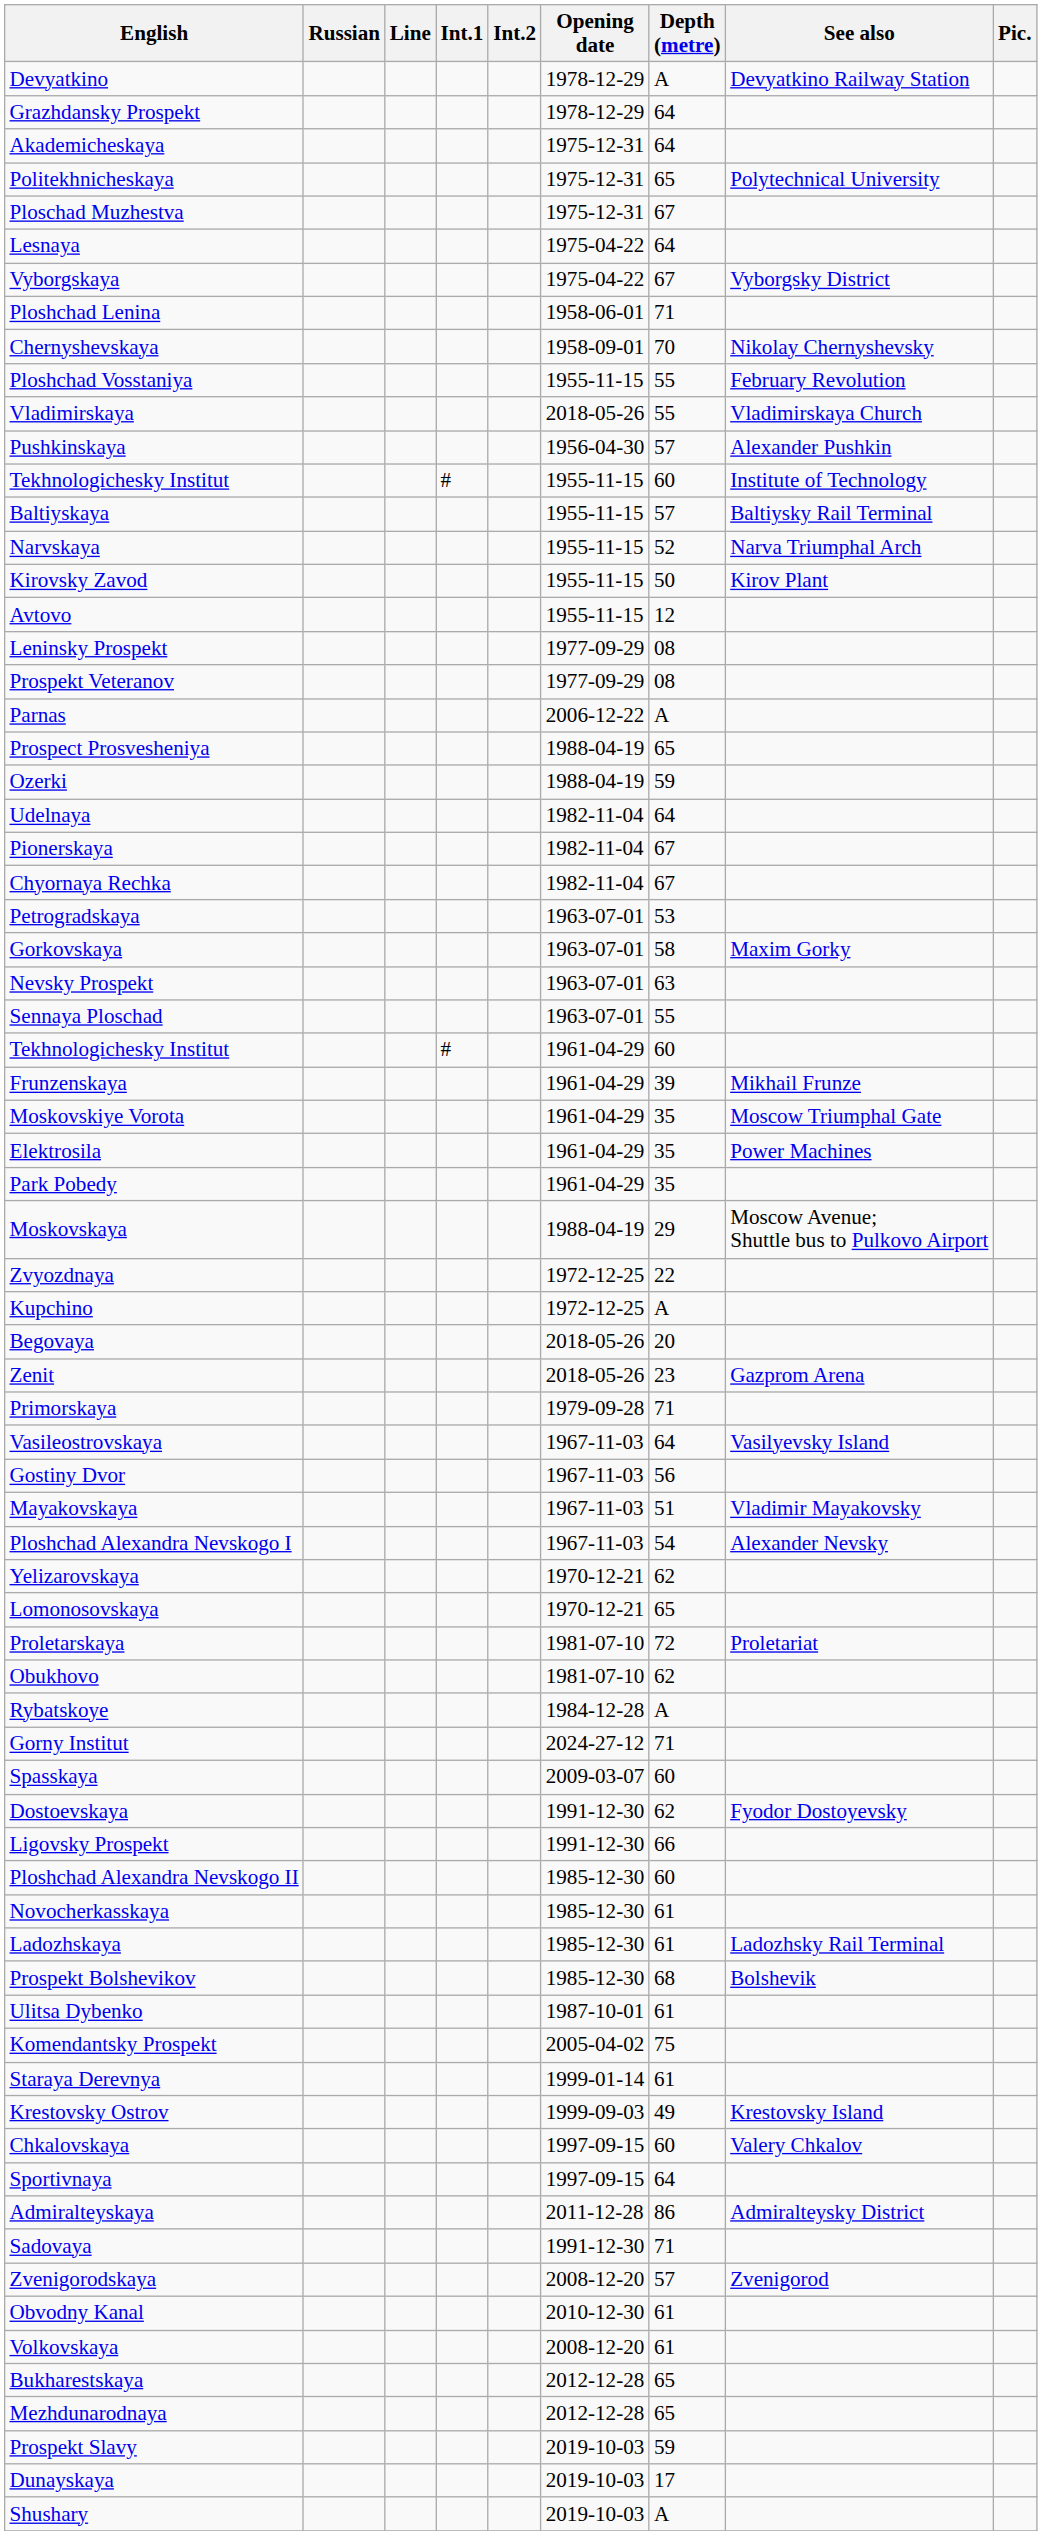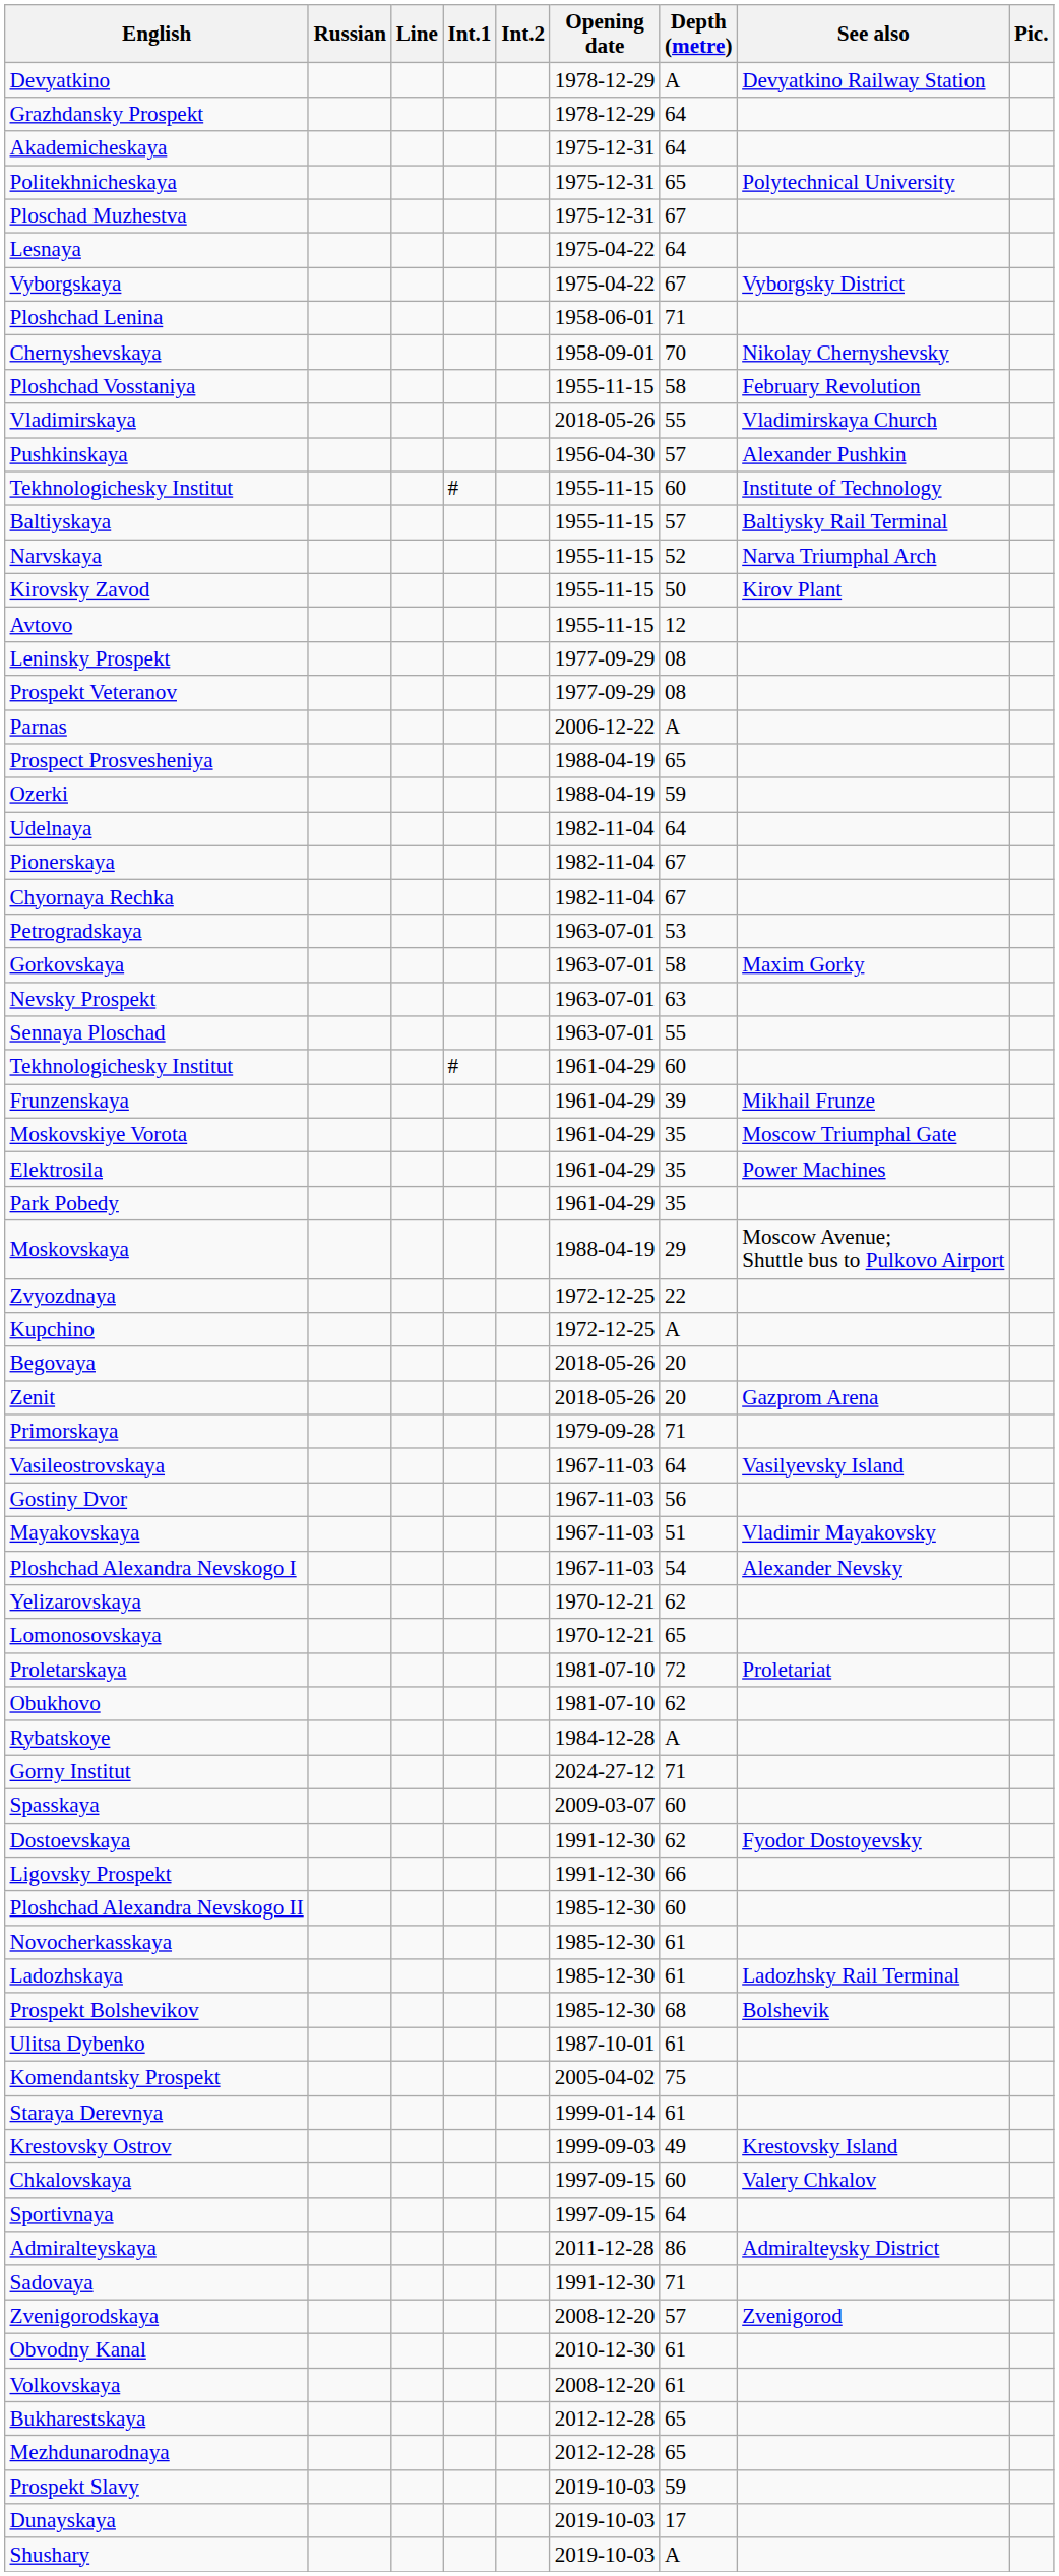 <table class="wikitable sortable" style="font-size:100%; " cellspacing=1px width=auto>
 <tr>
 <th>English</th>
 <th>Russian</th>
 <th width=25px>Line</th>
 <th width=25px>Int.1</th>
 <th width=25px>Int.2<br></th>
 <th>Opening<br>date</th>
 <th>Depth<br>(<a href='#'>metre</a>)</th>
 <th class="unsortable">See also</th>
 <th class="unsortable">Pic.</th>
 </tr>
 <tr>
 <td><a href='#'>Devyatkino</a></td>
 <td></td>
 <td></td>
 <td></td>
 <td></td>
 <td>1978-12-29</td>
 <td>A</td>
 <td><a href='#'>Devyatkino Railway Station</a></td>
 <td></td>
 </tr>
 <tr>
 <td><a href='#'>Grazhdansky Prospekt</a></td>
 <td></td>
 <td></td>
 <td></td>
 <td></td>
 <td>1978-12-29</td>
 <td>64</td>
 <td></td>
 <td></td>
 </tr>
 <tr>
 <td><a href='#'>Akademicheskaya</a></td>
 <td></td>
 <td></td>
 <td></td>
 <td></td>
 <td>1975-12-31</td>
 <td>64</td>
 <td></td>
 <td></td>
 </tr>
 <tr>
 <td><a href='#'>Politekhnicheskaya</a></td>
 <td></td>
 <td></td>
 <td></td>
 <td></td>
 <td>1975-12-31</td>
 <td>65</td>
 <td><a href='#'>Polytechnical University</a></td>
 <td></td>
 </tr>
 <tr>
 <td><a href='#'>Ploschad Muzhestva</a></td>
 <td></td>
 <td></td>
 <td></td>
 <td></td>
 <td>1975-12-31</td>
 <td>67</td>
 <td></td>
 <td></td>
 </tr>
 <tr>
 <td><a href='#'>Lesnaya</a></td>
 <td></td>
 <td></td>
 <td></td>
 <td></td>
 <td>1975-04-22</td>
 <td>64</td>
 <td></td>
 <td></td>
 </tr>
 <tr>
 <td><a href='#'>Vyborgskaya</a></td>
 <td></td>
 <td></td>
 <td></td>
 <td></td>
 <td>1975-04-22</td>
 <td>67</td>
 <td><a href='#'>Vyborgsky District</a></td>
 <td></td>
 </tr>
 <tr>
 <td><a href='#'>Ploshchad Lenina</a></td>
 <td></td>
 <td></td>
 <td></td>
 <td></td>
 <td>1958-06-01</td>
 <td>71</td>
 <td></td>
 <td></td>
 </tr>
 <tr>
 <td><a href='#'>Chernyshevskaya</a></td>
 <td></td>
 <td></td>
 <td></td>
 <td></td>
 <td>1958-09-01</td>
 <td>70</td>
 <td><a href='#'>Nikolay Chernyshevsky</a></td>
 <td></td>
 </tr>
 <tr>
 <td><a href='#'>Ploshchad Vosstaniya</a></td>
 <td></td>
 <td></td>
 <td></td>
 <td></td>
 <td>1955-11-15</td>
-<td>55</td>
+<td>58</td>
 <td><a href='#'>February Revolution</a></td>
 <td></td>
 </tr>
 <tr>
 <td><a href='#'>Vladimirskaya</a></td>
 <td></td>
 <td></td>
 <td></td>
 <td></td>
 <td>2018-05-26</td>
 <td>55</td>
 <td><a href='#'>Vladimirskaya Church</a></td>
 <td></td>
 </tr>
 <tr>
 <td><a href='#'>Pushkinskaya</a></td>
 <td></td>
 <td></td>
 <td></td>
 <td></td>
 <td>1956-04-30</td>
 <td>57</td>
 <td><a href='#'>Alexander Pushkin</a></td>
 <td></td>
 </tr>
 <tr>
 <td><a href='#'>Tekhnologichesky Institut</a></td>
 <td></td>
 <td></td>
 <td>#</td>
 <td></td>
 <td>1955-11-15</td>
 <td>60</td>
 <td><a href='#'>Institute of Technology</a></td>
 <td></td>
 </tr>
 <tr>
 <td><a href='#'>Baltiyskaya</a></td>
 <td></td>
 <td></td>
 <td></td>
 <td></td>
 <td>1955-11-15</td>
 <td>57</td>
 <td><a href='#'>Baltiysky Rail Terminal</a></td>
 <td></td>
 </tr>
 <tr>
 <td><a href='#'>Narvskaya</a></td>
 <td></td>
 <td></td>
 <td></td>
 <td></td>
 <td>1955-11-15</td>
 <td>52</td>
 <td><a href='#'>Narva Triumphal Arch</a></td>
 <td></td>
 </tr>
 <tr>
 <td><a href='#'>Kirovsky Zavod</a></td>
 <td></td>
 <td></td>
 <td></td>
 <td></td>
 <td>1955-11-15</td>
 <td>50</td>
 <td><a href='#'>Kirov Plant</a></td>
 <td></td>
 </tr>
 <tr>
 <td><a href='#'>Avtovo</a></td>
 <td></td>
 <td></td>
 <td></td>
 <td></td>
 <td>1955-11-15</td>
 <td>12</td>
 <td></td>
 <td></td>
 </tr>
 <tr>
 <td><a href='#'>Leninsky Prospekt</a></td>
 <td></td>
 <td></td>
 <td></td>
 <td></td>
 <td>1977-09-29</td>
 <td><span>0</span>8</td>
 <td></td>
 <td></td>
 </tr>
 <tr>
 <td><a href='#'>Prospekt Veteranov</a></td>
 <td></td>
 <td></td>
 <td></td>
 <td></td>
 <td>1977-09-29</td>
 <td><span>0</span>8</td>
 <td></td>
 <td></td>
 </tr>
 <tr>
 <td><a href='#'>Parnas</a></td>
 <td></td>
 <td></td>
 <td></td>
 <td></td>
 <td>2006-12-22</td>
 <td>A</td>
 <td></td>
 <td></td>
 </tr>
 <tr>
 <td><a href='#'>Prospect Prosvesheniya</a></td>
 <td></td>
 <td></td>
 <td></td>
 <td></td>
 <td>1988-04-19</td>
 <td>65</td>
 <td></td>
 <td></td>
 </tr>
 <tr>
 <td><a href='#'>Ozerki</a></td>
 <td></td>
 <td></td>
 <td></td>
 <td></td>
 <td>1988-04-19</td>
 <td>59</td>
 <td></td>
 <td></td>
 </tr>
 <tr>
 <td><a href='#'>Udelnaya</a></td>
 <td></td>
 <td></td>
 <td></td>
 <td></td>
 <td>1982-11-04</td>
 <td>64</td>
 <td></td>
 <td></td>
 </tr>
 <tr>
 <td><a href='#'>Pionerskaya</a></td>
 <td></td>
 <td></td>
 <td></td>
 <td></td>
 <td>1982-11-04</td>
 <td>67</td>
 <td></td>
 <td></td>
 </tr>
 <tr>
 <td><a href='#'>Chyornaya Rechka</a></td>
 <td></td>
 <td></td>
 <td></td>
 <td></td>
 <td>1982-11-04</td>
 <td>67</td>
 <td></td>
 <td></td>
 </tr>
 <tr>
 <td><a href='#'>Petrogradskaya</a></td>
 <td></td>
 <td></td>
 <td></td>
 <td></td>
 <td>1963-07-01</td>
 <td>53</td>
 <td></td>
 <td></td>
 </tr>
 <tr>
 <td><a href='#'>Gorkovskaya</a></td>
 <td></td>
 <td></td>
 <td></td>
 <td></td>
 <td>1963-07-01</td>
 <td>58</td>
 <td><a href='#'>Maxim Gorky</a></td>
 <td></td>
 </tr>
 <tr>
 <td><a href='#'>Nevsky Prospekt</a></td>
 <td></td>
 <td></td>
 <td></td>
 <td></td>
 <td>1963-07-01</td>
 <td>63</td>
 <td></td>
 <td></td>
 </tr>
 <tr>
 <td><a href='#'>Sennaya Ploschad</a></td>
 <td></td>
 <td></td>
 <td></td>
 <td></td>
 <td>1963-07-01</td>
 <td>55</td>
 <td></td>
 <td></td>
 </tr>
 <tr>
 <td><a href='#'>Tekhnologichesky Institut</a></td>
 <td></td>
 <td></td>
 <td>#</td>
 <td></td>
 <td>1961-04-29</td>
 <td>60</td>
 <td></td>
 <td></td>
 </tr>
 <tr>
 <td><a href='#'>Frunzenskaya</a></td>
 <td></td>
 <td></td>
 <td></td>
 <td></td>
 <td>1961-04-29</td>
 <td>39</td>
 <td><a href='#'>Mikhail Frunze</a></td>
 <td></td>
 </tr>
 <tr>
 <td><a href='#'>Moskovskiye Vorota</a></td>
 <td></td>
 <td></td>
 <td></td>
 <td></td>
 <td>1961-04-29</td>
 <td>35</td>
 <td><a href='#'>Moscow Triumphal Gate</a></td>
 <td></td>
 </tr>
 <tr>
 <td><a href='#'>Elektrosila</a></td>
 <td></td>
 <td></td>
 <td></td>
 <td></td>
 <td>1961-04-29</td>
 <td>35</td>
 <td><a href='#'>Power Machines</a></td>
 <td></td>
 </tr>
 <tr>
 <td><a href='#'>Park Pobedy</a></td>
 <td></td>
 <td></td>
 <td></td>
 <td></td>
 <td>1961-04-29</td>
 <td>35</td>
 <td></td>
 <td></td>
 </tr>
 <tr>
 <td><a href='#'>Moskovskaya</a></td>
 <td></td>
 <td></td>
 <td></td>
 <td></td>
 <td>1988-04-19</td>
 <td>29</td>
 <td>Moscow Avenue;<br>Shuttle bus to <a href='#'>Pulkovo Airport</a></td>
 <td></td>
 </tr>
 <tr>
 <td><a href='#'>Zvyozdnaya</a></td>
 <td></td>
 <td></td>
 <td></td>
 <td></td>
 <td>1972-12-25</td>
 <td>22</td>
 <td></td>
 <td></td>
 </tr>
 <tr>
 <td><a href='#'>Kupchino</a></td>
 <td></td>
 <td></td>
 <td></td>
 <td></td>
 <td>1972-12-25</td>
 <td>A</td>
 <td></td>
 <td></td>
 </tr>
 <tr>
 <td><a href='#'>Begovaya</a></td>
 <td></td>
 <td></td>
 <td></td>
 <td></td>
 <td>2018-05-26</td>
 <td>20</td>
 <td></td>
 <td></td>
 </tr>
 <tr>
 <td><a href='#'>Zenit</a></td>
 <td></td>
 <td></td>
 <td></td>
 <td></td>
 <td>2018-05-26</td>
-<td>23</td>
+<td>20</td>
 <td><a href='#'>Gazprom Arena</a></td>
 <td></td>
 </tr>
 <tr>
 <td><a href='#'>Primorskaya</a></td>
 <td></td>
 <td></td>
 <td></td>
 <td></td>
 <td>1979-09-28</td>
 <td>71</td>
 <td></td>
 <td></td>
 </tr>
 <tr>
 <td><a href='#'>Vasileostrovskaya</a></td>
 <td></td>
 <td></td>
 <td></td>
 <td></td>
 <td>1967-11-03</td>
 <td>64</td>
 <td><a href='#'>Vasilyevsky Island</a></td>
 <td></td>
 </tr>
 <tr>
 <td><a href='#'>Gostiny Dvor</a></td>
 <td></td>
 <td></td>
 <td></td>
 <td></td>
 <td>1967-11-03</td>
 <td>56</td>
 <td></td>
 <td></td>
 </tr>
 <tr>
 <td><a href='#'>Mayakovskaya</a></td>
 <td></td>
 <td></td>
 <td></td>
 <td></td>
 <td>1967-11-03</td>
 <td>51</td>
 <td><a href='#'>Vladimir Mayakovsky</a></td>
 <td></td>
 </tr>
 <tr>
 <td><a href='#'>Ploshchad Alexandra Nevskogo I</a></td>
 <td></td>
 <td></td>
 <td></td>
 <td></td>
 <td>1967-11-03</td>
 <td>54</td>
 <td><a href='#'>Alexander Nevsky</a></td>
 <td></td>
 </tr>
 <tr>
 <td><a href='#'>Yelizarovskaya</a></td>
 <td></td>
 <td></td>
 <td></td>
 <td></td>
 <td>1970-12-21</td>
 <td>62</td>
 <td></td>
 <td></td>
 </tr>
 <tr>
 <td><a href='#'>Lomonosovskaya</a></td>
 <td></td>
 <td></td>
 <td></td>
 <td></td>
 <td>1970-12-21</td>
 <td>65</td>
 <td></td>
 <td></td>
 </tr>
 <tr>
 <td><a href='#'>Proletarskaya</a></td>
 <td></td>
 <td></td>
 <td></td>
 <td></td>
 <td>1981-07-10</td>
 <td>72</td>
 <td><a href='#'>Proletariat</a></td>
 <td></td>
 </tr>
 <tr>
 <td><a href='#'>Obukhovo</a></td>
 <td></td>
 <td></td>
 <td></td>
 <td></td>
 <td>1981-07-10</td>
 <td>62</td>
 <td></td>
 <td></td>
 </tr>
 <tr>
 <td><a href='#'>Rybatskoye</a></td>
 <td></td>
 <td></td>
 <td></td>
 <td></td>
 <td>1984-12-28</td>
 <td>A</td>
 <td></td>
 <td></td>
 </tr>
 <tr>
 <td><a href='#'>Gorny Institut</a></td>
 <td></td>
 <td></td>
 <td></td>
 <td></td>
 <td>2024-27-12</td>
 <td>71</td>
 <td></td>
 <td></td>
 </tr>
 <tr>
 <td><a href='#'>Spasskaya</a></td>
 <td></td>
 <td></td>
 <td></td>
 <td></td>
 <td>2009-03-07</td>
 <td>60</td>
 <td></td>
 <td></td>
 </tr>
 <tr>
 <td><a href='#'>Dostoevskaya</a></td>
 <td></td>
 <td></td>
 <td></td>
 <td></td>
 <td>1991-12-30</td>
 <td>62</td>
 <td><a href='#'>Fyodor Dostoyevsky</a></td>
 <td></td>
 </tr>
 <tr>
 <td><a href='#'>Ligovsky Prospekt</a></td>
 <td></td>
 <td></td>
 <td></td>
 <td></td>
 <td>1991-12-30</td>
 <td>66</td>
 <td></td>
 <td></td>
 </tr>
 <tr>
 <td><a href='#'>Ploshchad Alexandra Nevskogo II</a></td>
 <td></td>
 <td></td>
 <td></td>
 <td></td>
 <td>1985-12-30</td>
 <td>60</td>
 <td></td>
 <td></td>
 </tr>
 <tr>
 <td><a href='#'>Novocherkasskaya</a></td>
 <td></td>
 <td></td>
 <td></td>
 <td></td>
 <td>1985-12-30</td>
 <td>61</td>
 <td></td>
 <td></td>
 </tr>
 <tr>
 <td><a href='#'>Ladozhskaya</a></td>
 <td></td>
 <td></td>
 <td></td>
 <td></td>
 <td>1985-12-30</td>
 <td>61</td>
 <td><a href='#'>Ladozhsky Rail Terminal</a></td>
 <td></td>
 </tr>
 <tr>
 <td><a href='#'>Prospekt Bolshevikov</a></td>
 <td></td>
 <td></td>
 <td></td>
 <td></td>
 <td>1985-12-30</td>
 <td>68</td>
 <td><a href='#'>Bolshevik</a></td>
 <td></td>
 </tr>
 <tr>
 <td><a href='#'>Ulitsa Dybenko</a></td>
 <td></td>
 <td></td>
 <td></td>
 <td></td>
 <td>1987-10-01</td>
 <td>61</td>
 <td></td>
 <td></td>
 </tr>
 <tr>
 <td><a href='#'>Komendantsky Prospekt</a></td>
 <td></td>
 <td></td>
 <td></td>
 <td></td>
 <td>2005-04-02</td>
 <td>75</td>
 <td></td>
 <td></td>
 </tr>
 <tr>
 <td><a href='#'>Staraya Derevnya</a></td>
 <td></td>
 <td></td>
 <td></td>
 <td></td>
 <td>1999-01-14</td>
 <td>61</td>
 <td></td>
 <td></td>
 </tr>
 <tr>
 <td><a href='#'>Krestovsky Ostrov</a></td>
 <td></td>
 <td></td>
 <td></td>
 <td></td>
 <td>1999-09-03</td>
 <td>49</td>
 <td><a href='#'>Krestovsky Island</a></td>
 <td></td>
 </tr>
 <tr>
 <td><a href='#'>Chkalovskaya</a></td>
 <td></td>
 <td></td>
 <td></td>
 <td></td>
 <td>1997-09-15</td>
 <td>60</td>
 <td><a href='#'>Valery Chkalov</a></td>
 <td></td>
 </tr>
 <tr>
 <td><a href='#'>Sportivnaya</a></td>
 <td></td>
 <td></td>
 <td></td>
 <td></td>
 <td>1997-09-15</td>
 <td>64</td>
 <td></td>
 <td></td>
 </tr>
 <tr>
 <td><a href='#'>Admiralteyskaya</a></td>
 <td></td>
 <td></td>
 <td></td>
 <td></td>
 <td>2011-12-28</td>
 <td>86</td>
 <td><a href='#'>Admiralteysky District</a></td>
 <td></td>
 </tr>
 <tr>
 <td><a href='#'>Sadovaya</a></td>
 <td></td>
 <td></td>
 <td></td>
 <td></td>
 <td>1991-12-30</td>
 <td>71</td>
 <td></td>
 <td></td>
 </tr>
 <tr>
 <td><a href='#'>Zvenigorodskaya</a></td>
 <td></td>
 <td></td>
 <td></td>
 <td></td>
 <td>2008-12-20</td>
 <td>57</td>
 <td><a href='#'>Zvenigorod</a></td>
 <td></td>
 </tr>
 <tr>
 <td><a href='#'>Obvodny Kanal</a></td>
 <td></td>
 <td></td>
 <td></td>
 <td></td>
 <td>2010-12-30</td>
 <td>61</td>
 <td></td>
 <td></td>
 </tr>
 <tr>
 <td><a href='#'>Volkovskaya</a></td>
 <td></td>
 <td></td>
 <td></td>
 <td></td>
 <td>2008-12-20</td>
 <td>61</td>
 <td></td>
 <td></td>
 </tr>
 <tr>
 <td><a href='#'>Bukharestskaya</a></td>
 <td></td>
 <td></td>
 <td></td>
 <td></td>
 <td>2012-12-28</td>
 <td>65</td>
 <td></td>
 <td></td>
 </tr>
 <tr>
 <td><a href='#'>Mezhdunarodnaya</a></td>
 <td></td>
 <td></td>
 <td></td>
 <td></td>
 <td>2012-12-28</td>
 <td>65</td>
 <td></td>
 <td></td>
 </tr>
 <tr>
 <td><a href='#'>Prospekt Slavy</a></td>
 <td></td>
 <td></td>
 <td></td>
 <td></td>
 <td>2019-10-03</td>
 <td>59</td>
 <td></td>
 <td></td>
 </tr>
 <tr>
 <td><a href='#'>Dunayskaya</a></td>
 <td></td>
 <td></td>
 <td></td>
 <td></td>
 <td>2019-10-03</td>
 <td>17</td>
 <td></td>
 <td></td>
 </tr>
 <tr>
 <td><a href='#'>Shushary</a></td>
 <td></td>
 <td></td>
 <td></td>
 <td></td>
 <td>2019-10-03</td>
 <td>A</td>
 <td></td>
 <td></td>
 </tr>
 <tr>
 </tr>
 </table>
